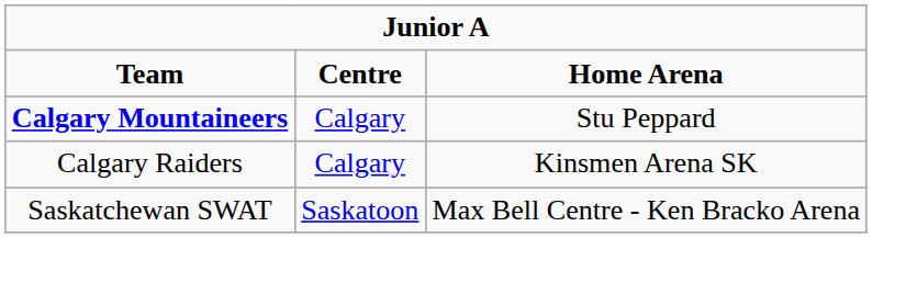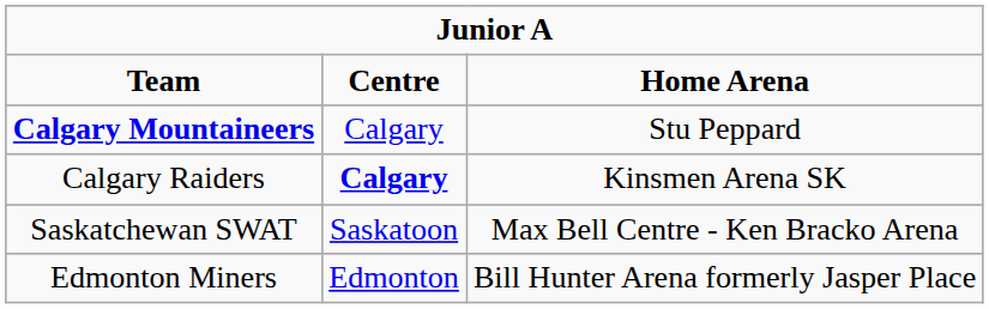 <table class="wikitable">
 <tr align="center">
 <td colspan="3"><strong>Junior A</strong></td>
 </tr>
 <tr align="center">
 <td><strong>Team</strong></td>
 <td><strong>Centre</strong></td>
 <td><strong>Home Arena</strong></td>
 </tr>
 <tr align="center">
 <td><strong><a href='#'>Calgary Mountaineers</a></strong></td>
 <td><a href='#'>Calgary</a></td>
 <td>Stu Peppard</td>
 </tr>
 <tr align="center">
 <td>Calgary Raiders</td>
-<td><a href='#'>Calgary</a></td>
+<td><strong><a href='#'>Calgary</a></strong></td>
 <td>Kinsmen Arena SK</td>
 </tr>
 <tr align="center">
 <td>Saskatchewan SWAT</td>
 <td><a href='#'>Saskatoon</a></td>
 <td>Max Bell Centre - Ken Bracko Arena</td>
 </tr>
+<tr align="center">
+<td>Edmonton Miners</td>
+<td><a href='#'>Edmonton</a></td>
+<td>Bill Hunter Arena formerly Jasper Place</td>
+</tr>
 </table>
